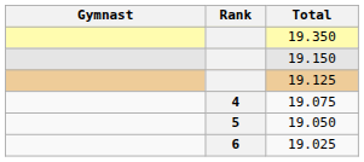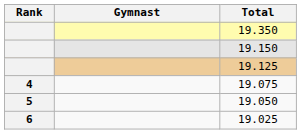 <table class="wikitable sortable" style="text-align:center; font-size:95%">
 <tr>
+<th scope="col" style="width:50px;">Rank</th>
 <th scope="col" style="width:180px;">Gymnast</th>
-<th scope="col" style="width:50px;">Rank</th>
 <th scope="col" style="width:80px;">Total</th>
 </tr>
 <tr style="background:#fffcaf;">
+<th scope=row style="text-align:center"></th>
 <td style="text-align:left;"></td>
-<th scope=row style="text-align:center"></th>
 <td>19.350</td>
 </tr>
 <tr style="background:#e5e5e5;">
+<th scope=row style="text-align:center"></th>
 <td style="text-align:left;"></td>
-<th scope=row style="text-align:center"></th>
 <td>19.150</td>
 </tr>
 <tr style="background:#ec9;">
+<th scope=row style="text-align:center"></th>
 <td style="text-align:left;"></td>
-<th scope=row style="text-align:center"></th>
 <td>19.125</td>
 </tr>
 <tr>
+<th scope=row style="text-align:center">4</th>
 <td style="text-align:left;"></td>
-<th scope=row style="text-align:center">4</th>
 <td>19.075</td>
 </tr>
 <tr>
+<th scope=row style="text-align:center">5</th>
 <td style="text-align:left;"></td>
-<th scope=row style="text-align:center">5</th>
 <td>19.050</td>
 </tr>
 <tr>
+<th scope=row style="text-align:center">6</th>
 <td style="text-align:left;"></td>
-<th scope=row style="text-align:center">6</th>
 <td>19.025</td>
 </tr>
 </table>
